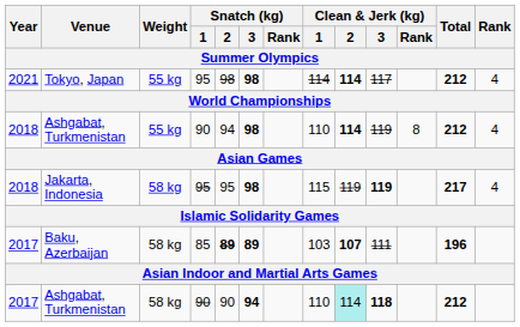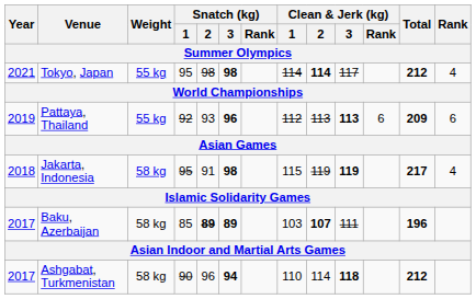 <table class = "wikitable" style="text-align:center;">
 <tr>
 <th rowspan=2 width=40>Year</th>
 <th rowspan=2 width=250>Venue</th>
 <th rowspan=2 width=60>Weight</th>
 <th colspan=4>Snatch (kg)</th>
 <th colspan=4>Clean & Jerk (kg)</th>
 <th rowspan=2 width=65>Total</th>
 <th rowspan=2 width=40>Rank</th>
 </tr>
 <tr>
 <th width=65>1</th>
 <th width=65>2</th>
 <th width=65>3</th>
 <th width=45>Rank</th>
 <th width=65>1</th>
 <th width=65>2</th>
 <th width=65>3</th>
 <th width=45>Rank</th>
 </tr>
 <tr>
 <th colspan=13><a href='#'>Summer Olympics</a></th>
 </tr>
 <tr>
 <td><a href='#'>2021</a></td>
 <td align=left> <a href='#'>Tokyo</a>, <a href='#'>Japan</a></td>
 <td><a href='#'>55 kg</a></td>
 <td>95</td>
 <td><s>98</s></td>
 <td><strong>98</strong></td>
 <td></td>
 <td><s>114</s></td>
 <td><strong>114</strong></td>
 <td><s>117</s></td>
 <td></td>
 <td><strong>212</strong></td>
 <td>4</td>
 </tr>
 <tr>
 <th colspan=13><a href='#'>World Championships</a></th>
 </tr>
 <tr>
-<td><a href='#'>2018</a></td>
-<td align=left> <a href='#'>Ashgabat</a>, <a href='#'>Turkmenistan</a></td>
+<td><a href='#'>2019</a></td>
+<td align=left> <a href='#'>Pattaya</a>, <a href='#'>Thailand</a></td>
 <td><a href='#'>55 kg</a></td>
-<td>90</td>
-<td>94</td>
-<td><strong>98</strong></td>
+<td><s>92</s></td>
+<td>93</td>
+<td><strong>96</strong></td>
 <td></td>
-<td>110</td>
-<td><strong>114</strong></td>
-<td><s>119</s></td>
-<td>8</td>
-<td><strong>212</strong></td>
-<td>4</td>
+<td><s>112</s></td>
+<td><s>113</s></td>
+<td><strong>113</strong></td>
+<td>6</td>
+<td><strong>209</strong></td>
+<td>6</td>
 </tr>
 <tr>
 <th colspan=13><a href='#'>Asian Games</a></th>
 </tr>
 <tr>
 <td><a href='#'>2018</a></td>
 <td align=left> <a href='#'>Jakarta</a>, <a href='#'>Indonesia</a></td>
 <td><a href='#'>58 kg</a></td>
 <td><s>95</s></td>
-<td>95</td>
+<td>91</td>
 <td><strong>98</strong></td>
 <td></td>
 <td>115</td>
 <td><s>119</s></td>
 <td><strong>119</strong></td>
 <td></td>
 <td><strong>217</strong></td>
 <td>4</td>
 </tr>
 <tr>
 <th colspan=13><a href='#'>Islamic Solidarity Games</a></th>
 </tr>
 <tr>
 <td><a href='#'>2017</a></td>
 <td align=left> <a href='#'>Baku</a>, <a href='#'>Azerbaijan</a></td>
 <td>58 kg</td>
 <td>85</td>
 <td><strong><s>89</s></strong></td>
 <td><strong>89</strong></td>
 <td></td>
 <td>103</td>
 <td><strong>107</strong></td>
 <td><s>111</s></td>
 <td></td>
 <td><strong>196</strong></td>
 <td></td>
 </tr>
 <tr>
 <th colspan=13><a href='#'>Asian Indoor and Martial Arts Games</a></th>
 </tr>
 <tr>
 <td><a href='#'>2017</a></td>
 <td align=left> <a href='#'>Ashgabat</a>, <a href='#'>Turkmenistan</a></td>
 <td>58 kg</td>
 <td><s>90</s></td>
-<td>90</td>
+<td>96</td>
 <td><strong>94</strong></td>
 <td></td>
 <td>110</td>
-<td style="background: paleturquoise;">114</td>
+<td>114</td>
 <td><strong>118</strong></td>
 <td></td>
 <td><strong>212</strong></td>
 <td></td>
 </tr>
 </table>
